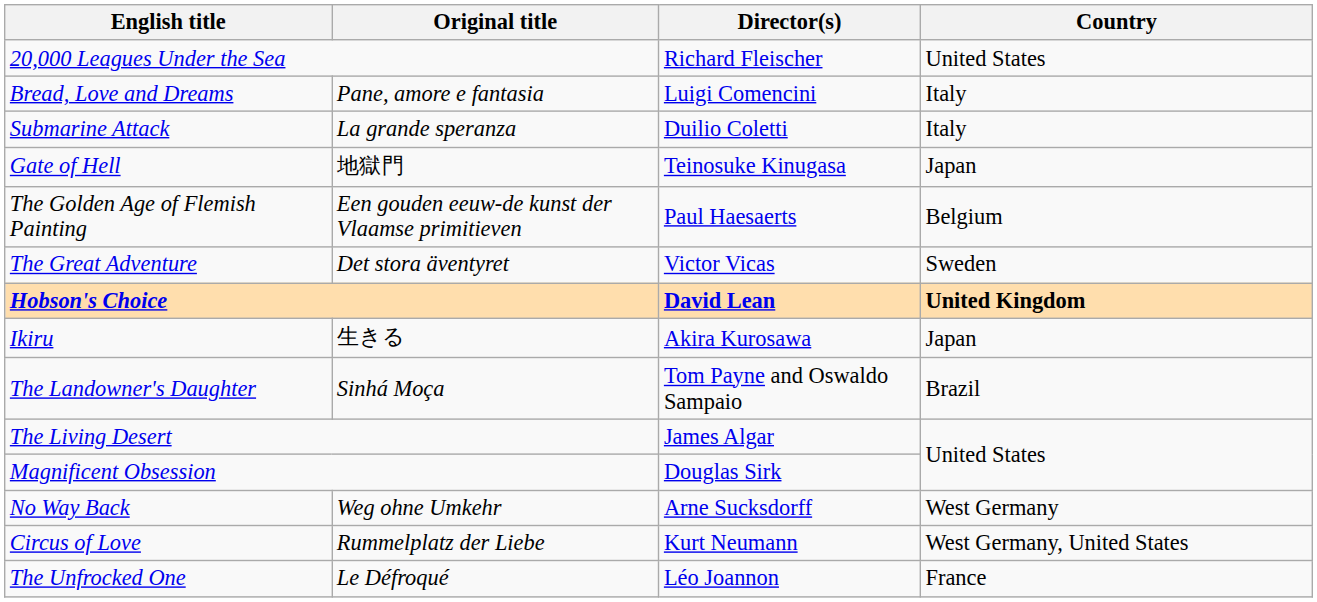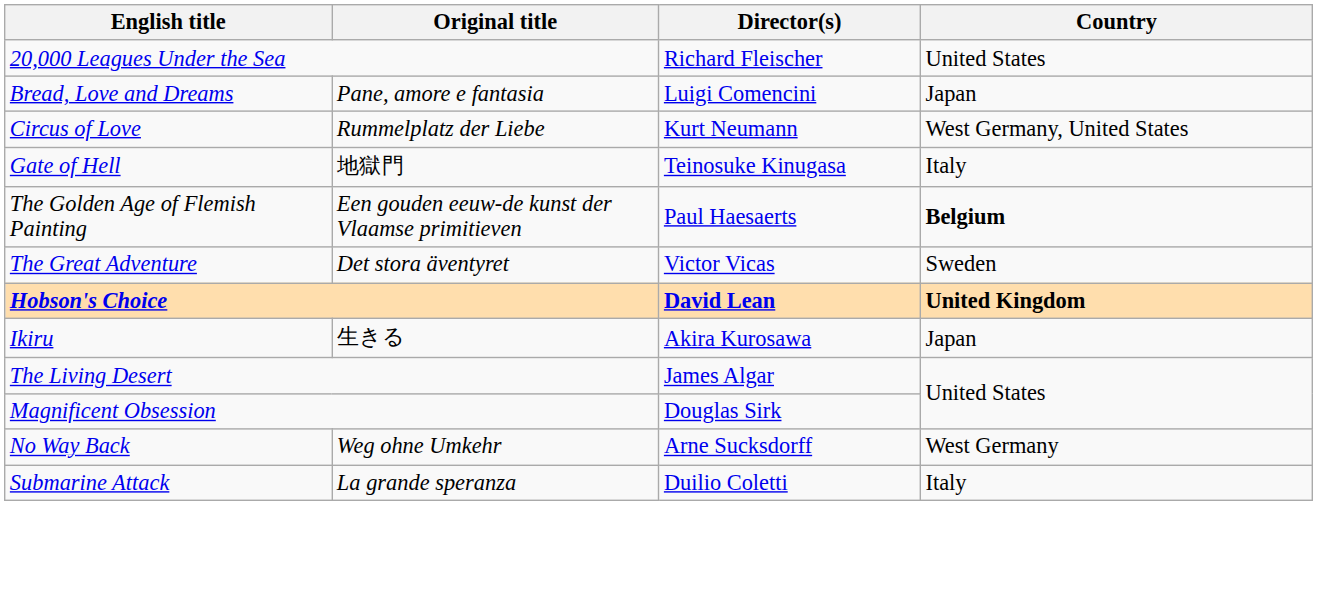 <table class="wikitable" width="74%" cellpadding="5">
 <tr>
 <th width="25%">English title</th>
 <th width="25%">Original title</th>
 <th width="20%">Director(s)</th>
 <th width="30%">Country</th>
 </tr>
 <tr>
 <td colspan="2"><em><a href='#'>20,000 Leagues Under the Sea</a></em></td>
 <td><a href='#'>Richard Fleischer</a></td>
 <td>United States</td>
 </tr>
 <tr>
 <td><em><a href='#'>Bread, Love and Dreams</a></em></td>
 <td><em>Pane, amore e fantasia</em></td>
 <td><a href='#'>Luigi Comencini</a></td>
-<td>Italy</td>
+<td>Japan</td>
 </tr>
 <tr>
-<td><em><a href='#'>Submarine Attack</a></em></td>
-<td><em>La grande speranza</em></td>
-<td><a href='#'>Duilio Coletti</a></td>
-<td>Italy</td>
+<td><em><a href='#'>Circus of Love</a></em></td>
+<td><em>Rummelplatz der Liebe</em></td>
+<td><a href='#'>Kurt Neumann</a></td>
+<td>West Germany, United States</td>
 </tr>
 <tr>
 <td><em><a href='#'>Gate of Hell</a></em></td>
 <td>地獄門</td>
 <td><a href='#'>Teinosuke Kinugasa</a></td>
-<td>Japan</td>
+<td>Italy</td>
 </tr>
 <tr>
 <td><em>The Golden Age of Flemish Painting</em></td>
 <td><em>Een gouden eeuw-de kunst der Vlaamse primitieven</em></td>
 <td><a href='#'>Paul Haesaerts</a></td>
-<td>Belgium</td>
+<td><strong>Belgium</strong></td>
 </tr>
 <tr>
 <td><em><a href='#'>The Great Adventure</a></em></td>
 <td><em>Det stora äventyret</em></td>
 <td><a href='#'>Victor Vicas</a></td>
 <td>Sweden</td>
 </tr>
 <tr style="background:#FFDEAD;">
 <td colspan="2"><em><a href='#'><strong>Hobson's Choice</strong></a></em></td>
 <td><strong><a href='#'>David Lean</a></strong></td>
 <td><strong>United Kingdom</strong></td>
 </tr>
 <tr>
 <td><em><a href='#'>Ikiru</a></em></td>
 <td>生きる</td>
 <td><a href='#'>Akira Kurosawa</a></td>
 <td>Japan</td>
 </tr>
 <tr>
-<td><em><a href='#'>The Landowner's Daughter</a></em></td>
-<td><em>Sinhá Moça</em></td>
-<td><a href='#'>Tom Payne</a> and Oswaldo Sampaio</td>
-<td>Brazil</td>
-</tr>
-<tr>
 <td colspan="2"><em><a href='#'>The Living Desert</a></em></td>
 <td><a href='#'>James Algar</a></td>
 <td rowspan="2">United States</td>
 </tr>
 <tr>
 <td colspan="2"><em><a href='#'>Magnificent Obsession</a></em></td>
 <td><a href='#'>Douglas Sirk</a></td>
 </tr>
 <tr>
 <td><em><a href='#'>No Way Back</a></em></td>
 <td><em>Weg ohne Umkehr</em></td>
 <td><a href='#'>Arne Sucksdorff</a></td>
 <td>West Germany</td>
 </tr>
 <tr>
-<td><em><a href='#'>Circus of Love</a></em></td>
-<td><em>Rummelplatz der Liebe</em></td>
-<td><a href='#'>Kurt Neumann</a></td>
-<td>West Germany, United States</td>
-</tr>
-<tr>
-<td><em><a href='#'>The Unfrocked One</a></em></td>
-<td><em>Le Défroqué</em></td>
-<td><a href='#'>Léo Joannon</a></td>
-<td>France</td>
+<td><em><a href='#'>Submarine Attack</a></em></td>
+<td><em>La grande speranza</em></td>
+<td><a href='#'>Duilio Coletti</a></td>
+<td>Italy</td>
 </tr>
 </table>
